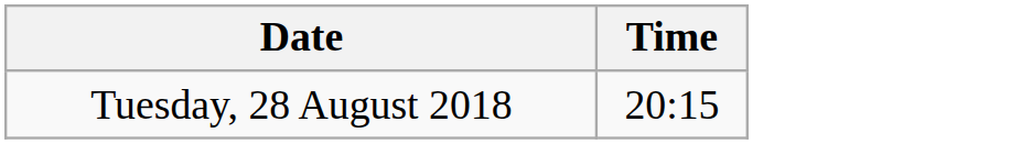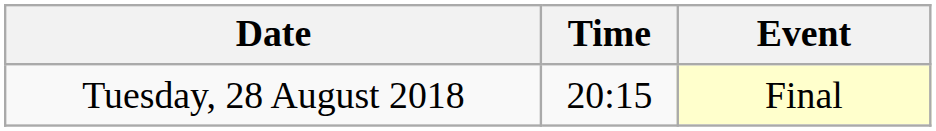 <table class = "wikitable" style="text-align:center;">
 <tr>
 <th width=220>Date</th>
 <th width=50>Time</th>
+<th width=100>Event</th>
 </tr>
 <tr>
 <td>Tuesday, 28 August 2018</td>
 <td>20:15</td>
+<td bgcolor=ffffcc>Final</td>
 </tr>
 </table>
